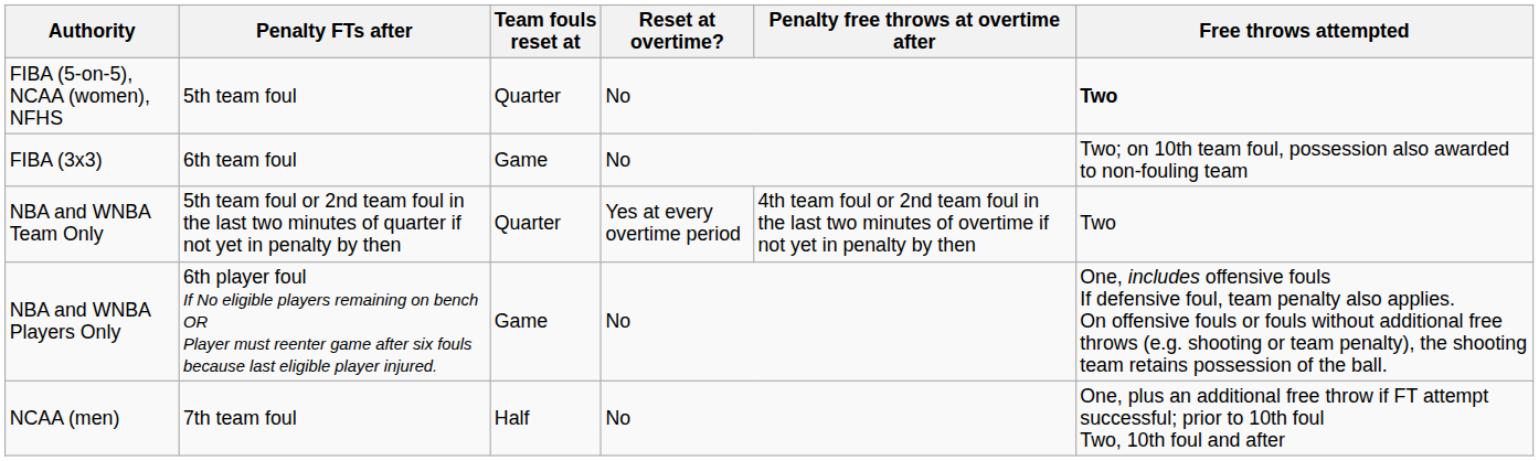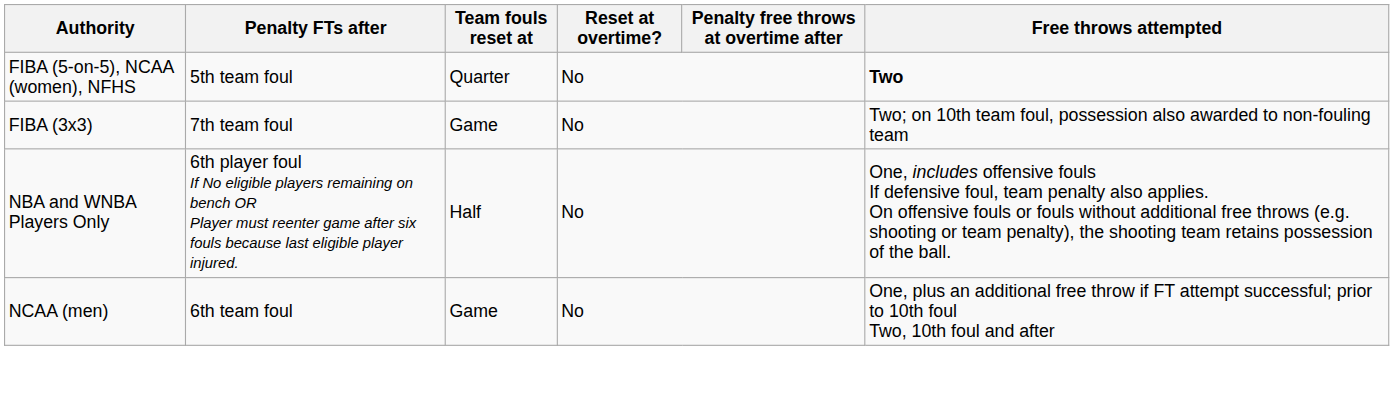 <table class="wikitable">
 <tr>
 <th>Authority</th>
 <th>Penalty FTs after</th>
 <th>Team fouls reset at</th>
 <th>Reset at overtime?</th>
 <th>Penalty free throws at overtime after</th>
 <th>Free throws attempted</th>
 </tr>
 <tr>
 <td>FIBA (5-on-5), NCAA (women), NFHS</td>
 <td>5th team foul</td>
 <td>Quarter</td>
 <td colspan="2">No</td>
 <td><strong>Two</strong></td>
 </tr>
 <tr>
 <td>FIBA (3x3)</td>
-<td>6th team foul</td>
+<td>7th team foul</td>
 <td>Game</td>
 <td colspan="2">No</td>
 <td>Two; on 10th team foul, possession also awarded to non-fouling team</td>
 </tr>
 <tr>
-<td>NBA and WNBA <br>Team Only</td>
-<td>5th team foul or 2nd team foul in the last two minutes of quarter if not yet in penalty by then</td>
-<td>Quarter</td>
-<td>Yes at every overtime period</td>
-<td>4th team foul or 2nd team foul in the last two minutes of overtime if not yet in penalty by then</td>
-<td>Two</td>
-</tr>
-<tr>
 <td>NBA and WNBA <br>Players Only</td>
 <td>6th player foul <br><small><em>If No eligible players remaining on bench OR</em> <br> <em>Player must reenter game after six fouls because last eligible player injured.</em></small></td>
-<td>Game</td>
+<td>Half</td>
 <td colspan="2">No</td>
 <td>One, <em>includes</em> offensive fouls <br>If defensive foul, team penalty also applies.  <br> On offensive fouls or fouls without additional free throws (e.g. shooting or team penalty), the shooting team retains possession of the ball.</td>
 </tr>
 <tr>
 <td>NCAA (men)</td>
-<td>7th team foul</td>
-<td>Half</td>
+<td>6th team foul</td>
+<td>Game</td>
 <td colspan="2">No</td>
 <td>One, plus an additional free throw if FT attempt successful; prior to 10th foul<br>Two, 10th foul and after</td>
 </tr>
 </table>
